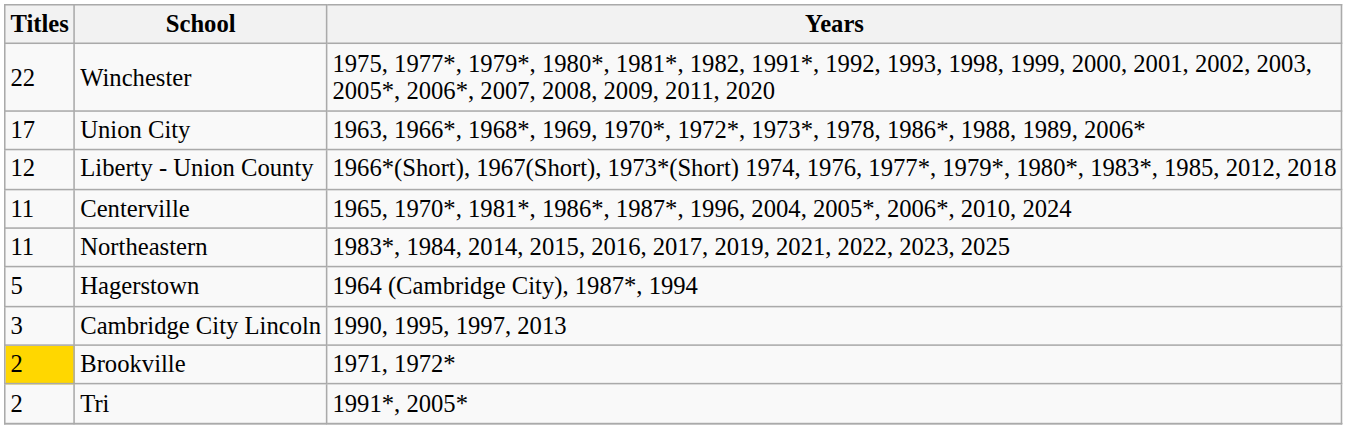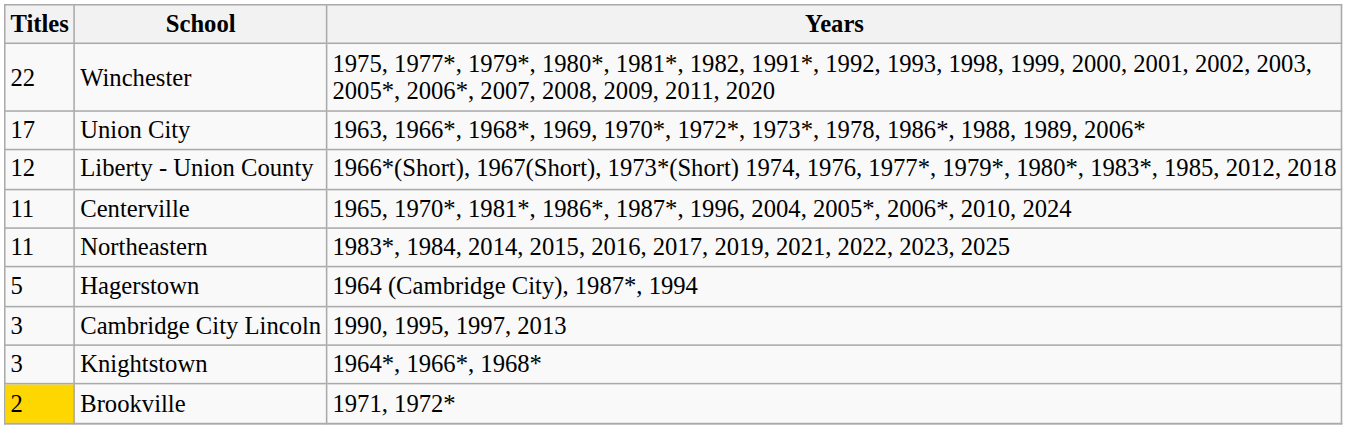 <table class="wikitable">
 <tr>
 <th>Titles</th>
 <th>School</th>
 <th>Years</th>
 </tr>
 <tr>
 <td>22</td>
 <td>Winchester</td>
 <td>1975, 1977*, 1979*, 1980*, 1981*, 1982, 1991*, 1992, 1993, 1998, 1999, 2000, 2001, 2002, 2003,<br>2005*, 2006*, 2007, 2008, 2009, 2011, 2020</td>
 </tr>
 <tr>
 <td>17</td>
 <td>Union City</td>
 <td>1963, 1966*, 1968*, 1969, 1970*, 1972*, 1973*, 1978, 1986*, 1988, 1989, 2006*</td>
 </tr>
 <tr>
 <td>12</td>
 <td>Liberty - Union County</td>
 <td>1966*(Short), 1967(Short), 1973*(Short) 1974, 1976, 1977*, 1979*, 1980*, 1983*, 1985, 2012, 2018</td>
 </tr>
 <tr>
 <td>11</td>
 <td>Centerville</td>
 <td>1965, 1970*, 1981*, 1986*, 1987*, 1996, 2004, 2005*, 2006*, 2010, 2024</td>
 </tr>
 <tr>
 <td>11</td>
 <td>Northeastern</td>
 <td>1983*, 1984, 2014, 2015, 2016, 2017, 2019, 2021, 2022, 2023, 2025</td>
 </tr>
 <tr>
 <td>5</td>
 <td>Hagerstown</td>
 <td>1964 (Cambridge City), 1987*, 1994</td>
 </tr>
 <tr>
 <td>3</td>
 <td>Cambridge City Lincoln</td>
 <td>1990, 1995, 1997, 2013</td>
 </tr>
 <tr>
+<td>3</td>
+<td>Knightstown</td>
+<td>1964*, 1966*, 1968*</td>
+</tr>
+<tr>
 <td style="background: gold;">2</td>
 <td>Brookville</td>
 <td>1971, 1972*</td>
 </tr>
 <tr>
-<td>2</td>
-<td>Tri</td>
-<td>1991*, 2005*</td>
-</tr>
-<tr>
 </tr>
 </table>
